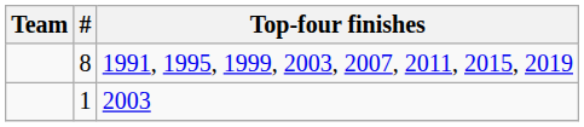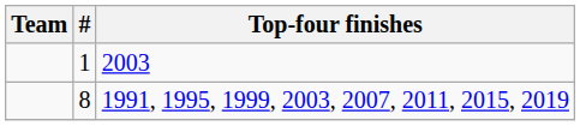 <table class="wikitable" style="text-align: left;">
 <tr>
 <th>Team</th>
 <th width=4>#</th>
 <th>Top-four finishes</th>
 </tr>
 <tr>
 <td></td>
+<td>1</td>
+<td><a href='#'>2003</a></td>
+</tr>
+<tr>
+<td></td>
 <td>8</td>
 <td><a href='#'>1991</a>, <a href='#'>1995</a>, <a href='#'>1999</a>, <a href='#'>2003</a>, <a href='#'>2007</a>, <a href='#'>2011</a>, <a href='#'>2015</a>, <a href='#'>2019</a></td>
 </tr>
 <tr>
-<td></td>
-<td>1</td>
-<td><a href='#'>2003</a></td>
-</tr>
-<tr>
 </tr>
 </table>
